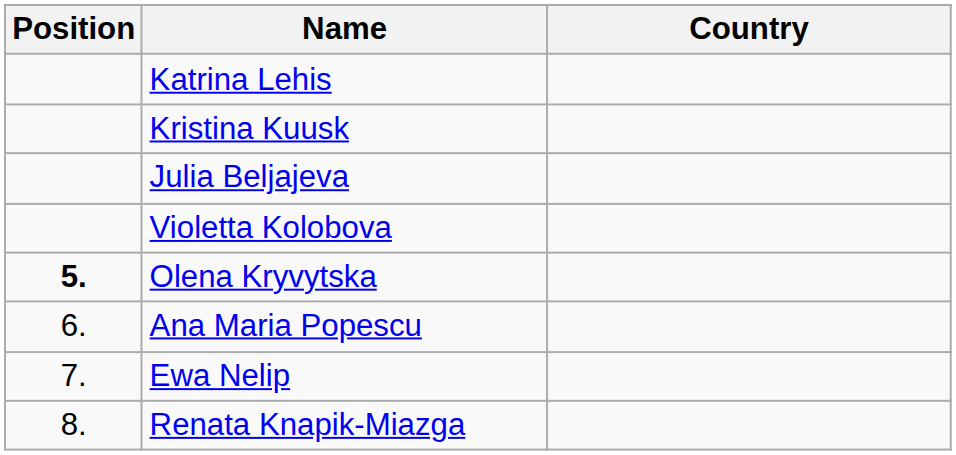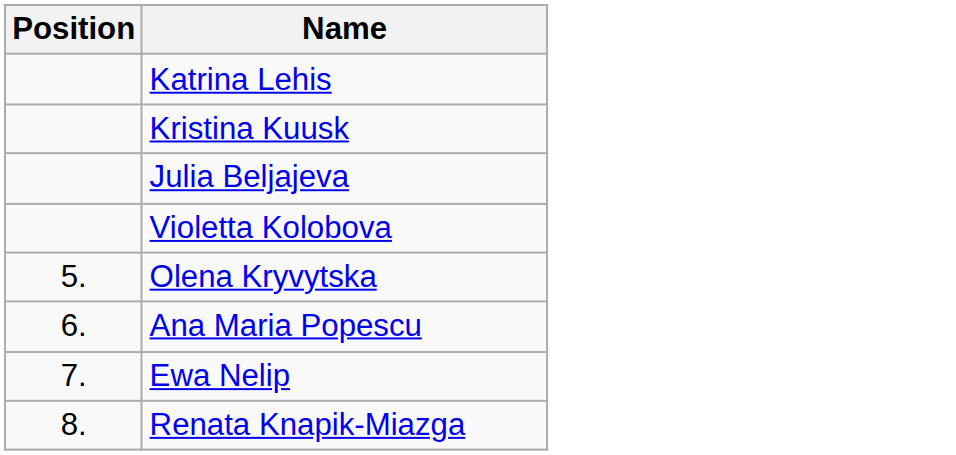 <table class="wikitable">
 <tr>
 <th width="20">Position</th>
 <th width="200">Name</th>
-<th width="200">Country</th>
 </tr>
 <tr>
 <td align="center"></td>
 <td><a href='#'>Katrina Lehis</a></td>
-<td></td>
 </tr>
 <tr>
 <td align="center"></td>
 <td><a href='#'>Kristina Kuusk</a></td>
-<td></td>
 </tr>
 <tr>
 <td align="center"></td>
 <td><a href='#'>Julia Beljajeva</a></td>
-<td></td>
 </tr>
 <tr>
 <td align="center"></td>
 <td><a href='#'>Violetta Kolobova</a></td>
-<td></td>
 </tr>
 <tr>
-<td align="center"><strong>5.</strong></td>
+<td align="center">5.</td>
 <td><a href='#'>Olena Kryvytska</a></td>
-<td></td>
 </tr>
 <tr>
 <td align="center">6.</td>
 <td><a href='#'>Ana Maria Popescu</a></td>
-<td></td>
 </tr>
 <tr>
 <td align="center">7.</td>
 <td><a href='#'>Ewa Nelip</a></td>
-<td></td>
 </tr>
 <tr>
 <td align="center">8.</td>
 <td><a href='#'>Renata Knapik-Miazga</a></td>
-<td></td>
 </tr>
 </table>
